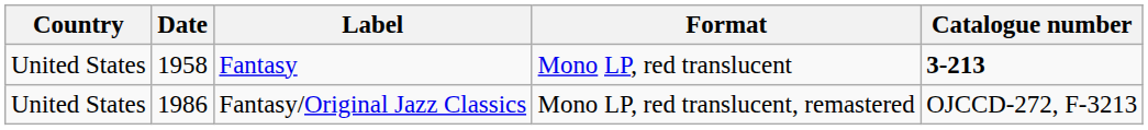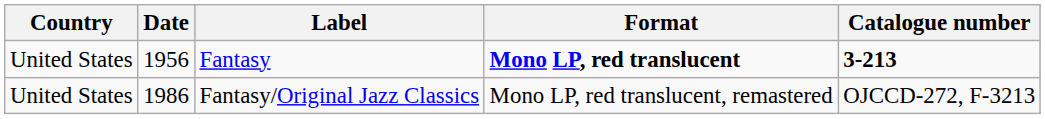 <table class="wikitable">
 <tr>
 <th>Country</th>
 <th>Date</th>
 <th>Label</th>
 <th>Format</th>
 <th>Catalogue number</th>
 </tr>
 <tr>
 <td rowspan=1>United States</td>
-<td rowspan=1>1958</td>
+<td rowspan=1>1956</td>
 <td rowspan=1><a href='#'>Fantasy</a></td>
-<td><a href='#'>Mono</a> <a href='#'>LP</a>, red translucent</td>
+<td><strong><a href='#'>Mono</a> <a href='#'>LP</a>, red translucent</strong></td>
 <td><strong>3-213</strong></td>
 </tr>
 <tr>
 <td rowspan=1>United States</td>
 <td rowspan=1>1986</td>
 <td rowspan=1>Fantasy/<a href='#'>Original Jazz Classics</a></td>
 <td>Mono LP, red translucent, remastered</td>
 <td>OJCCD-272, F-3213</td>
 </tr>
 </table>
